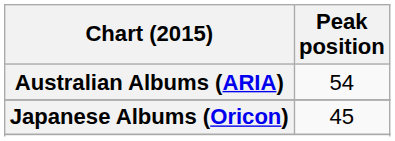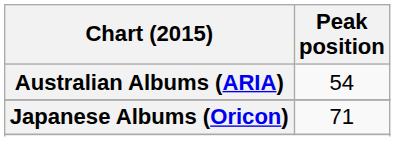 <table class="wikitable sortable plainrowheaders">
 <tr>
 <th scope="col">Chart (2015)</th>
 <th scope="col">Peak<br>position</th>
 </tr>
 <tr>
 <th scope="row">Australian Albums (<a href='#'>ARIA</a>)</th>
 <td align="center">54</td>
 </tr>
 <tr>
 </tr>
 <tr>
 </tr>
 <tr>
 </tr>
 <tr>
 </tr>
 <tr>
 </tr>
 <tr>
 </tr>
 <tr>
 </tr>
 <tr>
 </tr>
 <tr>
 <th scope="row">Japanese Albums (<a href='#'>Oricon</a>)</th>
-<td style="text-align:center;">45</td>
+<td style="text-align:center;">71</td>
 </tr>
 <tr>
 </tr>
 <tr>
 </tr>
 <tr>
 </tr>
 <tr>
 </tr>
 <tr>
 </tr>
 <tr>
 </tr>
 <tr>
 </tr>
 <tr>
 </tr>
 <tr>
 </tr>
 <tr>
 </tr>
 </table>
